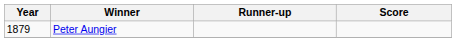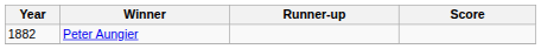 <table class="wikitable" style="font-size:95%;">
 <tr>
 <th style="width:60px;">Year</th>
 <th style="width:200px;">Winner</th>
 <th style="width:200px;">Runner-up</th>
 <th style="width:160px;">Score</th>
 </tr>
 <tr>
-<td>1879</td>
+<td>1882</td>
 <td> <a href='#'>Peter Aungier</a></td>
 <td></td>
 <td></td>
 </tr>
 <tr>
 </tr>
 </table>
